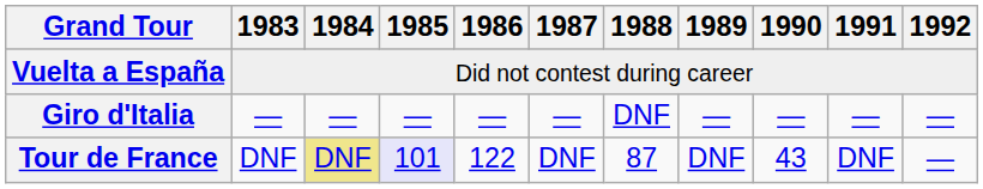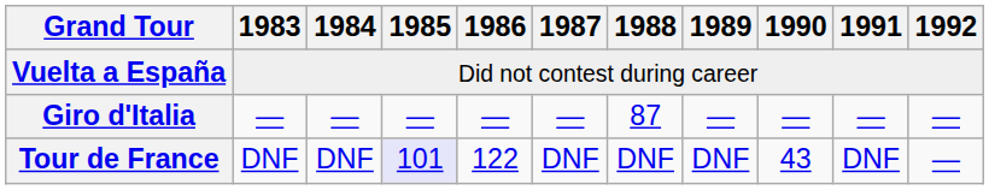 <table class="wikitable plainrowheaders">
 <tr>
 <th scope="col"><a href='#'>Grand Tour</a></th>
 <th scope="col">1983</th>
 <th scope="col">1984</th>
 <th scope="col">1985</th>
 <th scope="col">1986</th>
 <th scope="col">1987</th>
 <th scope="col">1988</th>
 <th scope="col">1989</th>
 <th scope="col">1990</th>
 <th scope="col">1991</th>
 <th scope="col">1992</th>
 </tr>
 <tr style="text-align:center;">
 <th scope="row"> <a href='#'>Vuelta a España</a></th>
 <td style="text-align:center; background:#efefef;" colspan=11><small>Did not contest during career</small></td>
 </tr>
 <tr style="text-align:center;">
 <th scope="row"> <a href='#'>Giro d'Italia</a></th>
 <td><a href='#'>—</a></td>
 <td><a href='#'>—</a></td>
 <td><a href='#'>—</a></td>
 <td><a href='#'>—</a></td>
 <td><a href='#'>—</a></td>
-<td><a href='#'>DNF</a></td>
+<td><a href='#'>87</a></td>
 <td><a href='#'>—</a></td>
 <td><a href='#'>—</a></td>
 <td><a href='#'>—</a></td>
 <td><a href='#'>—</a></td>
 </tr>
 <tr style="text-align:center;">
 <th scope="row"> <a href='#'>Tour de France</a></th>
 <td><a href='#'>DNF</a></td>
-<td style="background: khaki;"><a href='#'>DNF</a></td>
+<td><a href='#'>DNF</a></td>
 <td style="background: lavender;"><a href='#'>101</a></td>
 <td><a href='#'>122</a></td>
 <td><a href='#'>DNF</a></td>
-<td><a href='#'>87</a></td>
+<td><a href='#'>DNF</a></td>
 <td><a href='#'>DNF</a></td>
 <td><a href='#'>43</a></td>
 <td><a href='#'>DNF</a></td>
 <td><a href='#'>—</a></td>
 </tr>
 </table>
